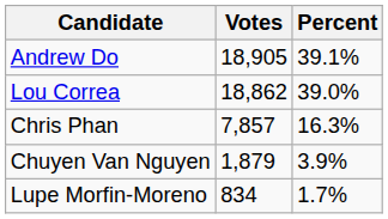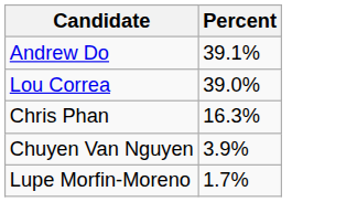 <table class="wikitable">
 <tr>
 <th>Candidate</th>
-<th>Votes</th>
 <th>Percent</th>
 </tr>
 <tr>
 <td><a href='#'>Andrew Do</a></td>
-<td>18,905</td>
 <td>39.1%</td>
 </tr>
 <tr>
 <td><a href='#'>Lou Correa</a></td>
-<td>18,862</td>
 <td>39.0%</td>
 </tr>
 <tr>
 <td>Chris Phan</td>
-<td>7,857</td>
 <td>16.3%</td>
 </tr>
 <tr>
 <td>Chuyen Van Nguyen</td>
-<td>1,879</td>
 <td>3.9%</td>
 </tr>
 <tr>
 <td>Lupe Morfin-Moreno</td>
-<td>834</td>
 <td>1.7%</td>
 </tr>
 </table>
